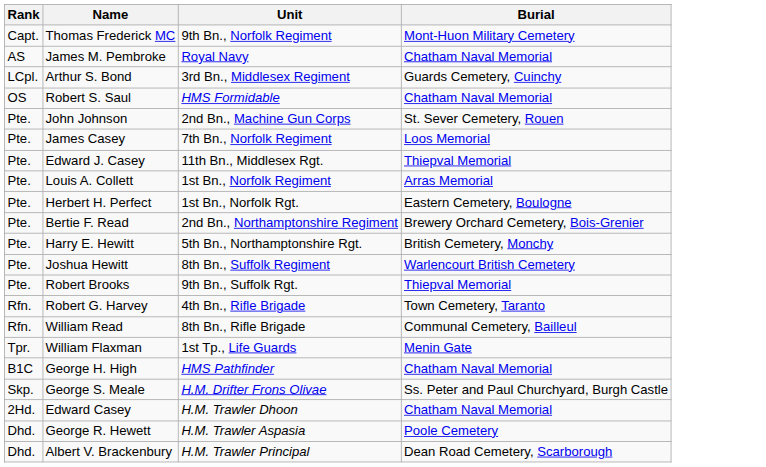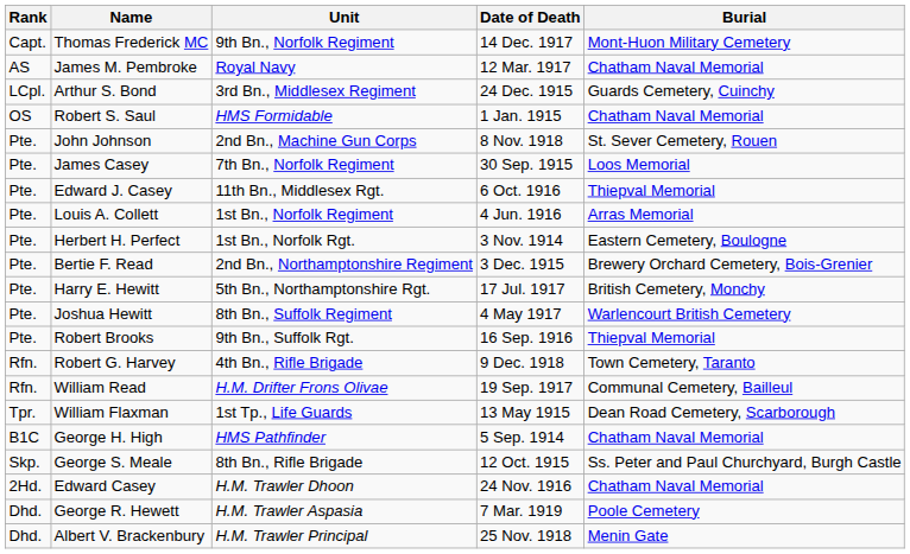 <table class="wikitable">
 <tr>
 <th>Rank</th>
 <th>Name</th>
 <th>Unit</th>
+<th>Date of Death</th>
 <th>Burial</th>
 </tr>
 <tr>
 <td>Capt.</td>
 <td>Thomas Frederick <a href='#'>MC</a></td>
 <td>9th Bn., <a href='#'>Norfolk Regiment</a></td>
+<td>14 Dec. 1917</td>
 <td><a href='#'>Mont-Huon Military Cemetery</a></td>
 </tr>
 <tr>
 <td>AS</td>
 <td>James M. Pembroke</td>
 <td><a href='#'>Royal Navy</a></td>
+<td>12 Mar. 1917</td>
 <td><a href='#'>Chatham Naval Memorial</a></td>
 </tr>
 <tr>
 <td>LCpl.</td>
 <td>Arthur S. Bond</td>
 <td>3rd Bn., <a href='#'>Middlesex Regiment</a></td>
+<td>24 Dec. 1915</td>
 <td>Guards Cemetery, <a href='#'>Cuinchy</a></td>
 </tr>
 <tr>
 <td>OS</td>
 <td>Robert S. Saul</td>
 <td><a href='#'><em>HMS Formidable</em></a></td>
+<td>1 Jan. 1915</td>
 <td><a href='#'>Chatham Naval Memorial</a></td>
 </tr>
 <tr>
 <td>Pte.</td>
 <td>John Johnson</td>
 <td>2nd Bn., <a href='#'>Machine Gun Corps</a></td>
+<td>8 Nov. 1918</td>
 <td>St. Sever Cemetery, <a href='#'>Rouen</a></td>
 </tr>
 <tr>
 <td>Pte.</td>
 <td>James Casey</td>
 <td>7th Bn., <a href='#'>Norfolk Regiment</a></td>
+<td>30 Sep. 1915</td>
 <td><a href='#'>Loos Memorial</a></td>
 </tr>
 <tr>
 <td>Pte.</td>
 <td>Edward J. Casey</td>
 <td>11th Bn., Middlesex Rgt.</td>
+<td>6 Oct. 1916</td>
 <td><a href='#'>Thiepval Memorial</a></td>
 </tr>
 <tr>
 <td>Pte.</td>
 <td>Louis A. Collett</td>
 <td>1st Bn., <a href='#'>Norfolk Regiment</a></td>
+<td>4 Jun. 1916</td>
 <td><a href='#'>Arras Memorial</a></td>
 </tr>
 <tr>
 <td>Pte.</td>
 <td>Herbert H. Perfect</td>
 <td>1st Bn., Norfolk Rgt.</td>
+<td>3 Nov. 1914</td>
 <td>Eastern Cemetery, <a href='#'>Boulogne</a></td>
 </tr>
 <tr>
 <td>Pte.</td>
 <td>Bertie F. Read</td>
 <td>2nd Bn., <a href='#'>Northamptonshire Regiment</a></td>
+<td>3 Dec. 1915</td>
 <td>Brewery Orchard Cemetery, <a href='#'>Bois-Grenier</a></td>
 </tr>
 <tr>
 <td>Pte.</td>
 <td>Harry E. Hewitt</td>
 <td>5th Bn., Northamptonshire Rgt.</td>
+<td>17 Jul. 1917</td>
 <td>British Cemetery, <a href='#'>Monchy</a></td>
 </tr>
 <tr>
 <td>Pte.</td>
 <td>Joshua Hewitt</td>
 <td>8th Bn., <a href='#'>Suffolk Regiment</a></td>
+<td>4 May 1917</td>
 <td><a href='#'>Warlencourt British Cemetery</a></td>
 </tr>
 <tr>
 <td>Pte.</td>
 <td>Robert Brooks</td>
 <td>9th Bn., Suffolk Rgt.</td>
+<td>16 Sep. 1916</td>
 <td><a href='#'>Thiepval Memorial</a></td>
 </tr>
 <tr>
 <td>Rfn.</td>
 <td>Robert G. Harvey</td>
 <td>4th Bn., <a href='#'>Rifle Brigade</a></td>
+<td>9 Dec. 1918</td>
 <td>Town Cemetery, <a href='#'>Taranto</a></td>
 </tr>
 <tr>
 <td>Rfn.</td>
 <td>William Read</td>
-<td>8th Bn., Rifle Brigade</td>
+<td><a href='#'><em>H.M. Drifter Frons Olivae</em></a></td>
+<td>19 Sep. 1917</td>
 <td>Communal Cemetery, <a href='#'>Bailleul</a></td>
 </tr>
 <tr>
 <td>Tpr.</td>
 <td>William Flaxman</td>
 <td>1st Tp., <a href='#'>Life Guards</a></td>
-<td><a href='#'>Menin Gate</a></td>
+<td>13 May 1915</td>
+<td>Dean Road Cemetery, <a href='#'>Scarborough</a></td>
 </tr>
 <tr>
 <td>B1C</td>
 <td>George H. High</td>
 <td><a href='#'><em>HMS Pathfinder</em></a></td>
+<td>5 Sep. 1914</td>
 <td><a href='#'>Chatham Naval Memorial</a></td>
 </tr>
 <tr>
 <td>Skp.</td>
 <td>George S. Meale</td>
-<td><a href='#'><em>H.M. Drifter Frons Olivae</em></a></td>
+<td>8th Bn., Rifle Brigade</td>
+<td>12 Oct. 1915</td>
 <td>Ss. Peter and Paul Churchyard, Burgh Castle</td>
 </tr>
 <tr>
 <td>2Hd.</td>
 <td>Edward Casey</td>
 <td><em>H.M. Trawler Dhoon</em></td>
+<td>24 Nov. 1916</td>
 <td><a href='#'>Chatham Naval Memorial</a></td>
 </tr>
 <tr>
 <td>Dhd.</td>
 <td>George R. Hewett</td>
 <td><em>H.M. Trawler Aspasia</em></td>
+<td>7 Mar. 1919</td>
 <td><a href='#'>Poole Cemetery</a></td>
 </tr>
 <tr>
 <td>Dhd.</td>
 <td>Albert V. Brackenbury</td>
 <td><em>H.M. Trawler Principal</em></td>
-<td>Dean Road Cemetery, <a href='#'>Scarborough</a></td>
+<td>25 Nov. 1918</td>
+<td><a href='#'>Menin Gate</a></td>
 </tr>
 </table>
